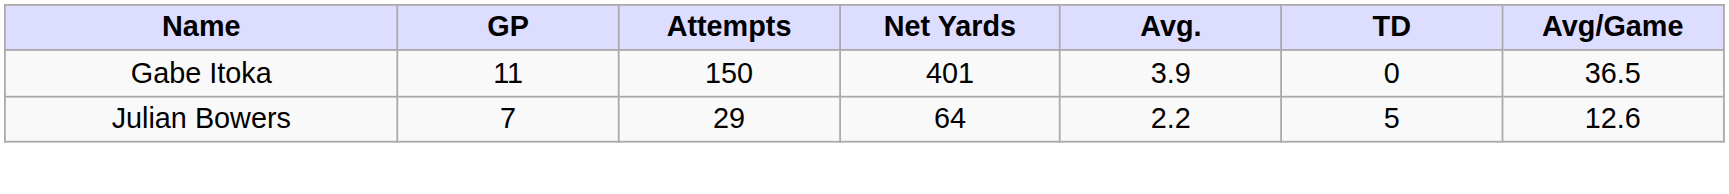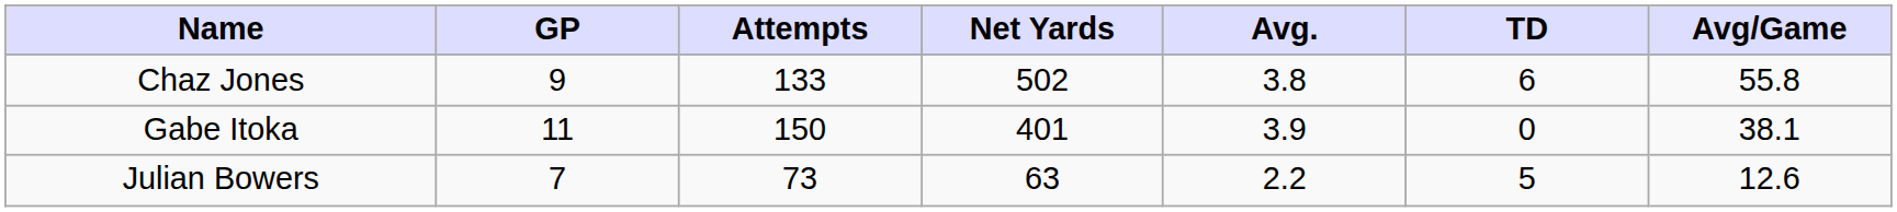 <table class="wikitable sortable">
 <tr>
 <th style="background:#ddf; width:16%;">Name</th>
 <th style="background:#ddf; width:9%;">GP</th>
 <th style="background:#ddf; width:9%;">Attempts</th>
 <th style="background:#ddf; width:9%;">Net Yards</th>
 <th style="background:#ddf; width:9%;">Avg.</th>
 <th style="background:#ddf; width:9%;">TD</th>
 <th style="background:#ddf; width:9%;">Avg/Game</th>
 </tr>
 <tr style="text-align:center;">
+<td>Chaz Jones</td>
+<td>9</td>
+<td>133</td>
+<td>502</td>
+<td>3.8</td>
+<td>6</td>
+<td>55.8</td>
+</tr>
+<tr style="text-align:center;">
 <td>Gabe Itoka</td>
 <td>11</td>
 <td>150</td>
 <td>401</td>
 <td>3.9</td>
 <td>0</td>
-<td>36.5</td>
+<td>38.1</td>
 </tr>
 <tr style="text-align:center;">
 <td>Julian Bowers</td>
 <td>7</td>
-<td>29</td>
-<td>64</td>
+<td>73</td>
+<td>63</td>
 <td>2.2</td>
 <td>5</td>
 <td>12.6</td>
 </tr>
 </table>
